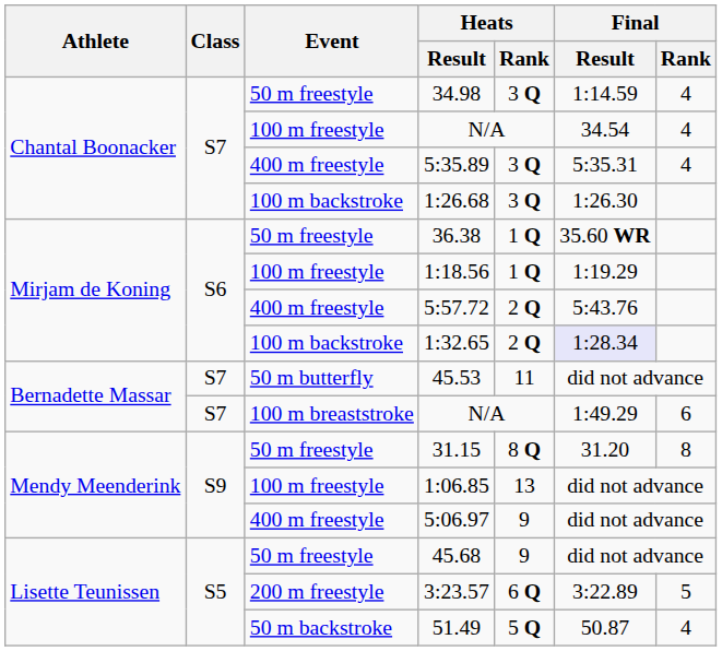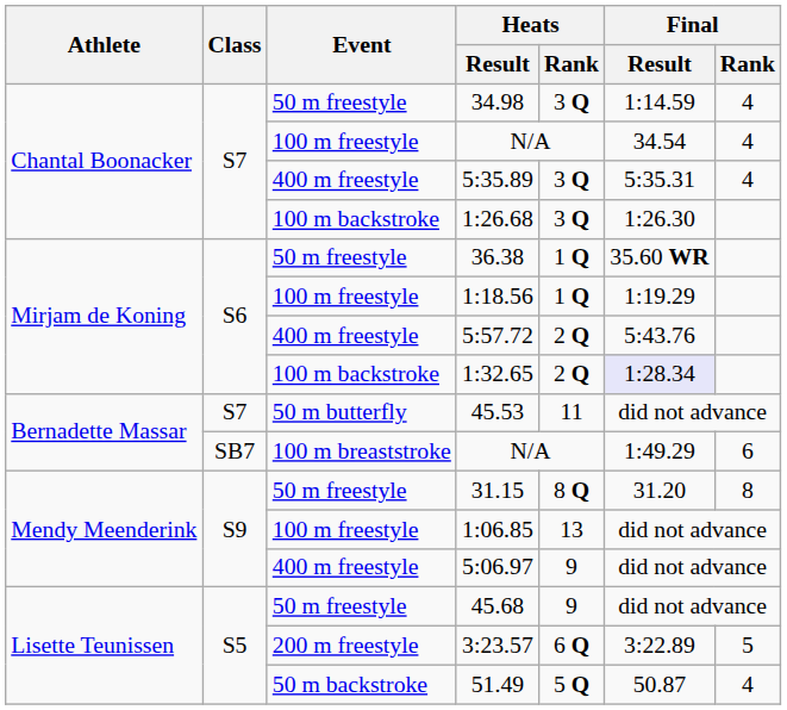 <table class=wikitable style="font-size:90%">
 <tr>
 <th rowspan="2">Athlete</th>
 <th rowspan="2">Class</th>
 <th rowspan="2">Event</th>
 <th colspan="2">Heats</th>
 <th colspan="2">Final</th>
 </tr>
 <tr>
 <th>Result</th>
 <th>Rank</th>
 <th>Result</th>
 <th>Rank</th>
 </tr>
 <tr>
 <td rowspan="4"><a href='#'>Chantal Boonacker</a></td>
 <td rowspan="4" align="center">S7</td>
 <td><a href='#'>50 m freestyle</a></td>
 <td align="center">34.98</td>
 <td align="center">3 <strong>Q</strong></td>
 <td align="center">1:14.59</td>
 <td align="center">4</td>
 </tr>
 <tr>
 <td><a href='#'>100 m freestyle</a></td>
 <td align="center" colspan="2">N/A</td>
 <td align="center">34.54</td>
 <td align="center">4</td>
 </tr>
 <tr>
 <td><a href='#'>400 m freestyle</a></td>
 <td align="center">5:35.89</td>
 <td align="center">3 <strong>Q</strong></td>
 <td align="center">5:35.31</td>
 <td align="center">4</td>
 </tr>
 <tr>
 <td><a href='#'>100 m backstroke</a></td>
 <td align="center">1:26.68</td>
 <td align="center">3 <strong>Q</strong></td>
 <td align="center">1:26.30</td>
 <td align="center"></td>
 </tr>
 <tr>
 <td rowspan="4"><a href='#'>Mirjam de Koning</a></td>
 <td rowspan="4" align="center">S6</td>
 <td><a href='#'>50 m freestyle</a></td>
 <td align="center">36.38</td>
 <td align="center">1 <strong>Q</strong></td>
 <td align="center">35.60 <strong>WR</strong></td>
 <td align="center"></td>
 </tr>
 <tr>
 <td><a href='#'>100 m freestyle</a></td>
 <td align="center">1:18.56</td>
 <td align="center">1 <strong>Q</strong></td>
 <td align="center">1:19.29</td>
 <td align="center"></td>
 </tr>
 <tr>
 <td><a href='#'>400 m freestyle</a></td>
 <td align="center">5:57.72</td>
 <td align="center">2 <strong>Q</strong></td>
 <td align="center">5:43.76</td>
 <td align="center"></td>
 </tr>
 <tr>
 <td><a href='#'>100 m backstroke</a></td>
 <td align="center">1:32.65</td>
 <td align="center">2 <strong>Q</strong></td>
 <td align="center" style="background: lavender;">1:28.34</td>
 <td align="center"></td>
 </tr>
 <tr>
 <td rowspan="2"><a href='#'>Bernadette Massar</a></td>
 <td align="center">S7</td>
 <td><a href='#'>50 m butterfly</a></td>
 <td align="center">45.53</td>
 <td align="center">11</td>
 <td align="center" colspan="2">did not advance</td>
 </tr>
 <tr>
-<td align="center">S7</td>
+<td align="center">SB7</td>
 <td><a href='#'>100 m breaststroke</a></td>
 <td align="center" colspan="2">N/A</td>
 <td align="center">1:49.29</td>
 <td align="center">6</td>
 </tr>
 <tr>
 <td rowspan="3"><a href='#'>Mendy Meenderink</a></td>
 <td rowspan="3" align="center">S9</td>
 <td><a href='#'>50 m freestyle</a></td>
 <td align="center">31.15</td>
 <td align="center">8 <strong>Q</strong></td>
 <td align="center">31.20</td>
 <td align="center">8</td>
 </tr>
 <tr>
 <td><a href='#'>100 m freestyle</a></td>
 <td align="center">1:06.85</td>
 <td align="center">13</td>
 <td align="center" colspan="2">did not advance</td>
 </tr>
 <tr>
 <td><a href='#'>400 m freestyle</a></td>
 <td align="center">5:06.97</td>
 <td align="center">9</td>
 <td align="center" colspan="2">did not advance</td>
 </tr>
 <tr>
 <td rowspan="3"><a href='#'>Lisette Teunissen</a></td>
 <td rowspan="3" align="center">S5</td>
 <td><a href='#'>50 m freestyle</a></td>
 <td align="center">45.68</td>
 <td align="center">9</td>
 <td align="center" colspan="2">did not advance</td>
 </tr>
 <tr>
 <td><a href='#'>200 m freestyle</a></td>
 <td align="center">3:23.57</td>
 <td align="center">6 <strong>Q</strong></td>
 <td align="center">3:22.89</td>
 <td align="center">5</td>
 </tr>
 <tr>
 <td><a href='#'>50 m backstroke</a></td>
 <td align="center">51.49</td>
 <td align="center">5 <strong>Q</strong></td>
 <td align="center">50.87</td>
 <td align="center">4</td>
 </tr>
 </table>
